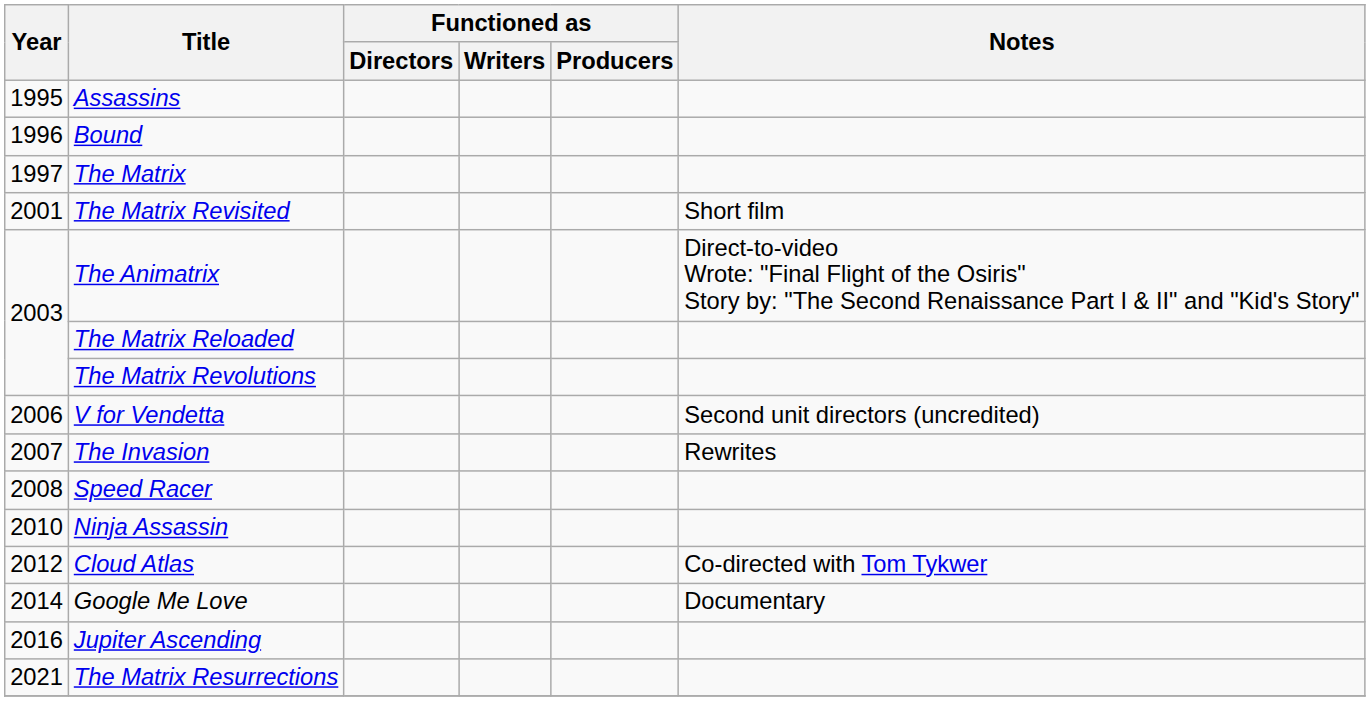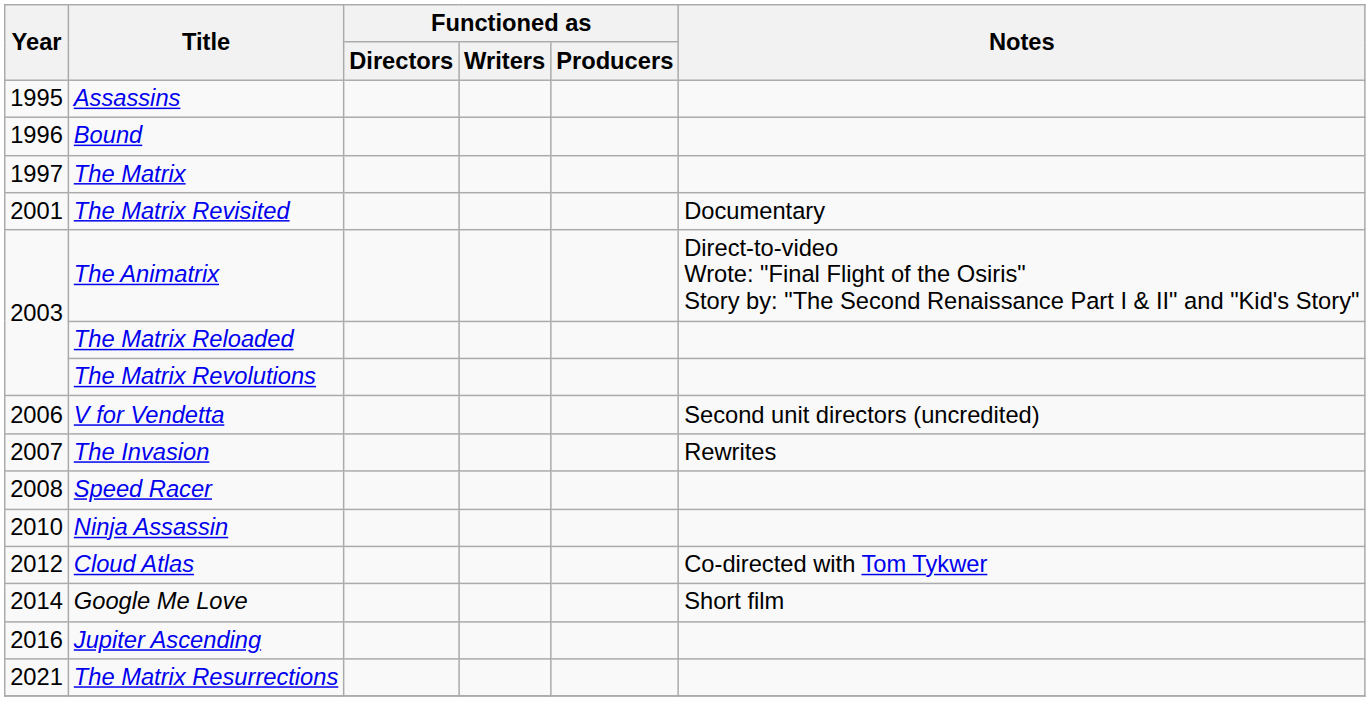 <table class="wikitable">
 <tr>
 <th rowspan="2">Year</th>
 <th rowspan="2">Title</th>
 <th colspan="3">Functioned as</th>
 <th rowspan="2">Notes</th>
 </tr>
 <tr>
 <th>Directors</th>
 <th>Writers</th>
 <th>Producers</th>
 </tr>
 <tr>
 <td>1995</td>
 <td><em><a href='#'>Assassins</a></em></td>
 <td></td>
 <td></td>
 <td></td>
 <td></td>
 </tr>
 <tr>
 <td>1996</td>
 <td><em><a href='#'>Bound</a></em></td>
 <td></td>
 <td></td>
 <td></td>
 <td></td>
 </tr>
 <tr>
 <td>1997</td>
 <td><em><a href='#'>The Matrix</a></em></td>
 <td></td>
 <td></td>
 <td></td>
 <td></td>
 </tr>
 <tr>
 <td>2001</td>
 <td><em><a href='#'>The Matrix Revisited</a></em></td>
 <td></td>
 <td></td>
 <td></td>
-<td>Short film</td>
+<td>Documentary</td>
 </tr>
 <tr>
 <td rowspan="3">2003</td>
 <td><em><a href='#'>The Animatrix</a></em></td>
 <td></td>
 <td></td>
 <td></td>
 <td>Direct-to-video<br>Wrote: "Final Flight of the Osiris"<br>Story by: "The Second Renaissance Part I & II" and "Kid's Story"</td>
 </tr>
 <tr>
 <td><em><a href='#'>The Matrix Reloaded</a></em></td>
 <td></td>
 <td></td>
 <td></td>
 <td></td>
 </tr>
 <tr>
 <td><em><a href='#'>The Matrix Revolutions</a></em></td>
 <td></td>
 <td></td>
 <td></td>
 <td></td>
 </tr>
 <tr>
 <td>2006</td>
 <td><em><a href='#'>V for Vendetta</a></em></td>
 <td></td>
 <td></td>
 <td></td>
 <td>Second unit directors (uncredited)</td>
 </tr>
 <tr>
 <td>2007</td>
 <td><em><a href='#'>The Invasion</a></em></td>
 <td></td>
 <td></td>
 <td></td>
 <td>Rewrites</td>
 </tr>
 <tr>
 <td>2008</td>
 <td><em><a href='#'>Speed Racer</a></em></td>
 <td></td>
 <td></td>
 <td></td>
 <td></td>
 </tr>
 <tr>
 <td>2010</td>
 <td><em><a href='#'>Ninja Assassin</a></em></td>
 <td></td>
 <td></td>
 <td></td>
 <td></td>
 </tr>
 <tr>
 <td>2012</td>
 <td><em><a href='#'>Cloud Atlas</a></em></td>
 <td></td>
 <td></td>
 <td></td>
 <td>Co-directed with <a href='#'>Tom Tykwer</a></td>
 </tr>
 <tr>
 <td>2014</td>
 <td><em>Google Me Love</em></td>
 <td></td>
 <td></td>
 <td></td>
-<td>Documentary</td>
+<td>Short film</td>
 </tr>
 <tr>
 <td>2016</td>
 <td><em><a href='#'>Jupiter Ascending</a></em></td>
 <td></td>
 <td></td>
 <td></td>
 <td></td>
 </tr>
 <tr>
 <td>2021</td>
 <td><em><a href='#'>The Matrix Resurrections</a></em></td>
 <td></td>
 <td></td>
 <td></td>
 <td></td>
 </tr>
 <tr>
 </tr>
 </table>
